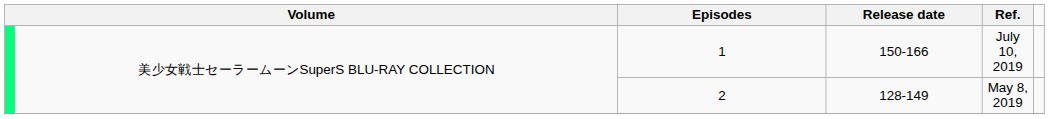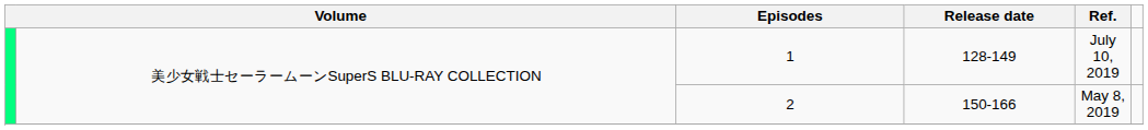 <table class="wikitable" style="text-align: center; width: 98%;">
 <tr>
 <th colspan="2">Volume</th>
 <th width="20%">Episodes</th>
 <th width="15%">Release date</th>
 <th width="5%">Ref.</th>
 </tr>
 <tr>
 <td rowspan="10" width="1%" style="background: #00FF7F;"></td>
 <td rowspan="2">美少女戦士セーラームーンSuperS BLU-RAY COLLECTION</td>
 <td>1</td>
-<td>150-166</td>
+<td>128-149</td>
 <td>July 10, 2019</td>
 <td></td>
 </tr>
 <tr>
 <td>2</td>
-<td>128-149</td>
+<td>150-166</td>
 <td>May 8, 2019</td>
 <td></td>
 </tr>
 <tr>
 </tr>
 </table>
